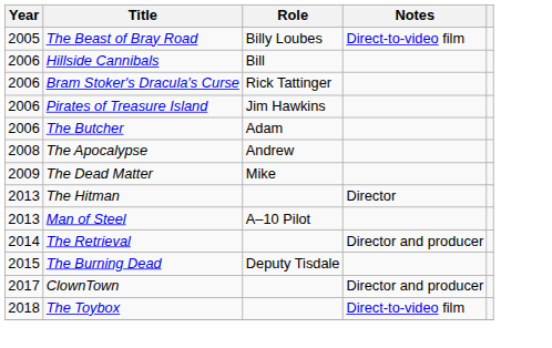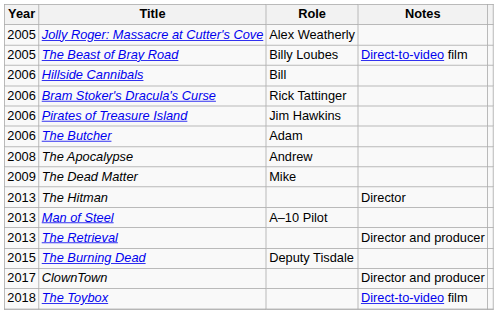 <table class="wikitable sortable">
 <tr>
 <th>Year</th>
 <th>Title</th>
 <th>Role</th>
 <th class=unsortable>Notes</th>
 <th class=unsortable></th>
+</tr>
+<tr>
+<td>2005</td>
+<td><em><a href='#'>Jolly Roger: Massacre at Cutter's Cove</a></em></td>
+<td>Alex Weatherly</td>
+<td></td>
+<td></td>
 </tr>
 <tr>
 <td>2005</td>
 <td><em><a href='#'>The Beast of Bray Road</a></em></td>
 <td>Billy Loubes</td>
 <td><a href='#'>Direct-to-video</a> film</td>
 <td></td>
 </tr>
 <tr>
 <td>2006</td>
 <td><em><a href='#'>Hillside Cannibals</a></em></td>
 <td>Bill</td>
 <td></td>
 <td></td>
 </tr>
 <tr>
 <td>2006</td>
 <td><em><a href='#'>Bram Stoker's Dracula's Curse</a></em></td>
 <td>Rick Tattinger</td>
 <td></td>
 <td></td>
 </tr>
 <tr>
 <td>2006</td>
 <td><em><a href='#'>Pirates of Treasure Island</a></em></td>
 <td>Jim Hawkins</td>
 <td></td>
 <td></td>
 </tr>
 <tr>
 <td>2006</td>
 <td><em><a href='#'>The Butcher</a></em></td>
 <td>Adam</td>
 <td></td>
 <td></td>
 </tr>
 <tr>
 <td>2008</td>
 <td><em>The Apocalypse</em></td>
 <td>Andrew</td>
 <td></td>
 <td></td>
 </tr>
 <tr>
 <td>2009</td>
 <td><em>The Dead Matter</em></td>
 <td>Mike</td>
 <td></td>
 <td></td>
 </tr>
 <tr>
 <td>2013</td>
 <td><em>The Hitman</em></td>
 <td></td>
 <td>Director</td>
 <td></td>
 </tr>
 <tr>
 <td>2013</td>
 <td><em><a href='#'>Man of Steel</a></em></td>
 <td>A–10 Pilot</td>
 <td></td>
 <td></td>
 </tr>
 <tr>
-<td>2014</td>
+<td>2013</td>
 <td><em><a href='#'>The Retrieval</a></em></td>
 <td></td>
 <td>Director and producer</td>
 <td></td>
 </tr>
 <tr>
 <td>2015</td>
 <td><em><a href='#'>The Burning Dead</a></em></td>
 <td>Deputy Tisdale</td>
 <td></td>
 <td></td>
 </tr>
 <tr>
 <td>2017</td>
 <td><em>ClownTown</em></td>
 <td></td>
 <td>Director and producer</td>
 <td></td>
 </tr>
 <tr>
 <td>2018</td>
 <td><em><a href='#'>The Toybox</a></em></td>
 <td></td>
 <td><a href='#'>Direct-to-video</a> film</td>
 <td></td>
 </tr>
 <tr>
 </tr>
 </table>
